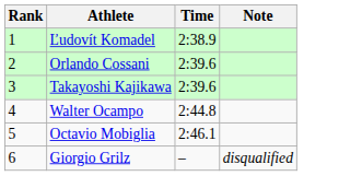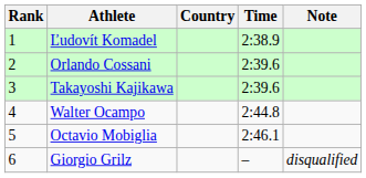 <table class="wikitable sortable">
 <tr>
 <th>Rank</th>
 <th>Athlete</th>
+<th>Country</th>
 <th>Time</th>
 <th>Note</th>
 </tr>
 <tr bgcolor=#CCFFCC>
 <td>1</td>
 <td><a href='#'>Ľudovít Komadel</a></td>
+<td></td>
 <td>2:38.9</td>
 <td></td>
 </tr>
 <tr bgcolor=#CCFFCC>
 <td>2</td>
 <td><a href='#'>Orlando Cossani</a></td>
+<td></td>
 <td>2:39.6</td>
 <td></td>
 </tr>
 <tr bgcolor=#CCFFCC>
 <td>3</td>
 <td><a href='#'>Takayoshi Kajikawa</a></td>
+<td></td>
 <td>2:39.6</td>
 <td></td>
 </tr>
 <tr>
 <td>4</td>
 <td><a href='#'>Walter Ocampo</a></td>
+<td></td>
 <td>2:44.8</td>
 <td></td>
 </tr>
 <tr>
 <td>5</td>
 <td><a href='#'>Octavio Mobiglia</a></td>
+<td></td>
 <td>2:46.1</td>
 <td></td>
 </tr>
 <tr>
 <td>6</td>
 <td><a href='#'>Giorgio Grilz</a></td>
+<td></td>
 <td>–</td>
 <td><em>disqualified</em></td>
 </tr>
 </table>
